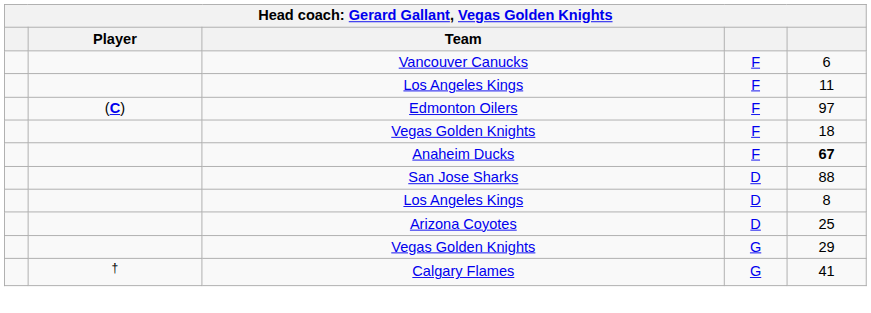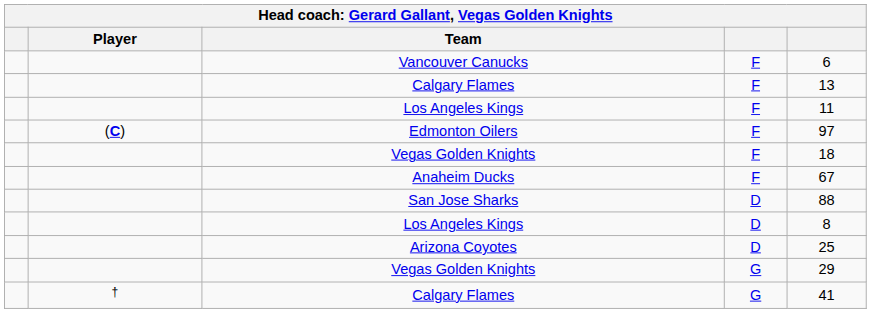 <table class="wikitable sortable"  style="text-align:center; width:75%;">
 <tr>
 <th colspan=5>Head coach:  <a href='#'>Gerard Gallant</a>, <a href='#'>Vegas Golden Knights</a></th>
 </tr>
 <tr>
 <th></th>
 <th>Player</th>
 <th>Team</th>
 <th></th>
 <th></th>
 </tr>
 <tr>
 <td></td>
 <td></td>
 <td><a href='#'>Vancouver Canucks</a></td>
 <td><a href='#'>F</a></td>
 <td>6</td>
+</tr>
+<tr>
+<td></td>
+<td></td>
+<td><a href='#'>Calgary Flames</a></td>
+<td><a href='#'>F</a></td>
+<td>13</td>
 </tr>
 <tr>
 <td></td>
 <td></td>
 <td><a href='#'>Los Angeles Kings</a></td>
 <td><a href='#'>F</a></td>
 <td>11</td>
 </tr>
 <tr>
 <td></td>
 <td> (<strong><a href='#'>C</a></strong>)</td>
 <td><a href='#'>Edmonton Oilers</a></td>
 <td><a href='#'>F</a></td>
 <td>97</td>
 </tr>
 <tr>
 <td></td>
 <td></td>
 <td><a href='#'>Vegas Golden Knights</a></td>
 <td><a href='#'>F</a></td>
 <td>18</td>
 </tr>
 <tr>
 <td></td>
 <td></td>
 <td><a href='#'>Anaheim Ducks</a></td>
 <td><a href='#'>F</a></td>
-<td><strong>67</strong></td>
+<td>67</td>
 </tr>
 <tr>
 <td></td>
 <td></td>
 <td><a href='#'>San Jose Sharks</a></td>
 <td><a href='#'>D</a></td>
 <td>88</td>
 </tr>
 <tr>
 <td></td>
 <td></td>
 <td><a href='#'>Los Angeles Kings</a></td>
 <td><a href='#'>D</a></td>
 <td>8</td>
 </tr>
 <tr>
 <td></td>
 <td></td>
 <td><a href='#'>Arizona Coyotes</a></td>
 <td><a href='#'>D</a></td>
 <td>25</td>
 </tr>
 <tr>
 <td></td>
 <td></td>
 <td><a href='#'>Vegas Golden Knights</a></td>
 <td><a href='#'>G</a></td>
 <td>29</td>
 </tr>
 <tr>
 <td></td>
 <td><sup>†</sup></td>
 <td><a href='#'>Calgary Flames</a></td>
 <td><a href='#'>G</a></td>
 <td>41</td>
 </tr>
 </table>
